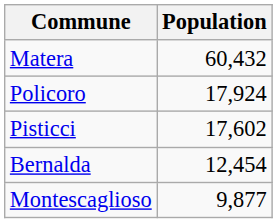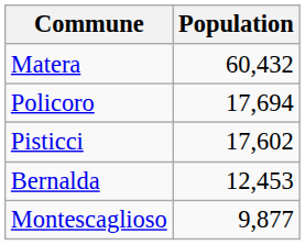 <table class="wikitable">
 <tr>
 <th>Commune</th>
 <th>Population</th>
 </tr>
 <tr>
 <td><a href='#'>Matera</a></td>
 <td align="right">60,432</td>
 </tr>
 <tr>
 <td><a href='#'>Policoro</a></td>
-<td align="right">17,924</td>
+<td align="right">17,694</td>
 </tr>
 <tr>
 <td><a href='#'>Pisticci</a></td>
 <td align="right">17,602</td>
 </tr>
 <tr>
 <td><a href='#'>Bernalda</a></td>
-<td align="right">12,454</td>
+<td align="right">12,453</td>
 </tr>
 <tr>
 <td><a href='#'>Montescaglioso</a></td>
 <td align="right">9,877</td>
 </tr>
 </table>
